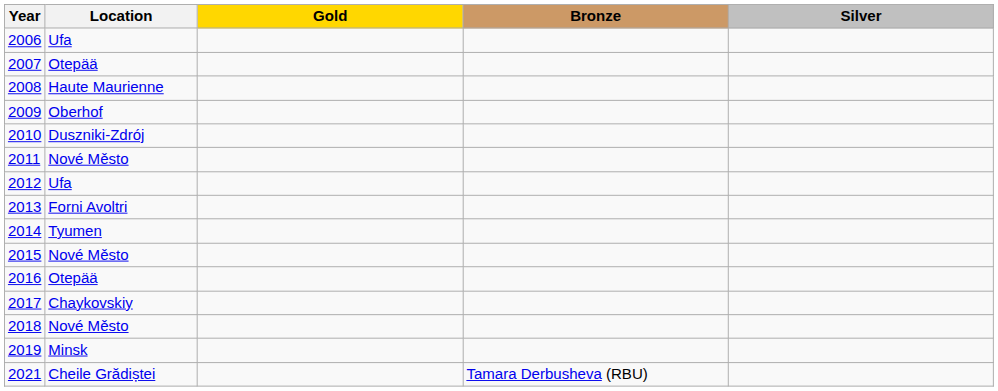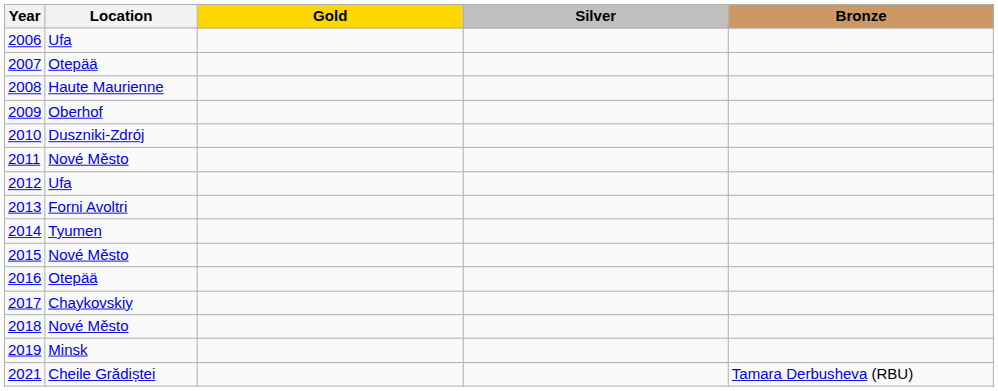 <table class="wikitable">
 <tr>
 <th>Year</th>
 <th width="155">Location</th>
 <th style="background:gold" width="275">Gold</th>
+<th style="background:silver" width="275">Silver</th>
 <th style="background:#cc9966" width="275">Bronze</th>
-<th style="background:silver" width="275">Silver</th>
 </tr>
 <tr>
 <td><a href='#'>2006</a></td>
 <td> <a href='#'>Ufa</a></td>
 <td></td>
 <td></td>
 <td></td>
 </tr>
 <tr>
 <td><a href='#'>2007</a></td>
 <td> <a href='#'>Otepää</a></td>
 <td></td>
 <td></td>
 <td></td>
 </tr>
 <tr>
 <td><a href='#'>2008</a></td>
 <td> <a href='#'>Haute Maurienne</a></td>
 <td></td>
 <td></td>
 <td></td>
 </tr>
 <tr>
 <td><a href='#'>2009</a></td>
 <td> <a href='#'>Oberhof</a></td>
 <td></td>
 <td></td>
 <td></td>
 </tr>
 <tr>
 <td><a href='#'>2010</a></td>
 <td> <a href='#'>Duszniki-Zdrój</a></td>
 <td></td>
 <td></td>
 <td></td>
 </tr>
 <tr>
 <td><a href='#'>2011</a></td>
 <td> <a href='#'>Nové Město</a></td>
 <td></td>
 <td></td>
 <td></td>
 </tr>
 <tr>
 <td><a href='#'>2012</a></td>
 <td> <a href='#'>Ufa</a></td>
 <td></td>
 <td></td>
 <td></td>
 </tr>
 <tr>
 <td><a href='#'>2013</a></td>
 <td> <a href='#'>Forni Avoltri</a></td>
 <td></td>
 <td></td>
 <td></td>
 </tr>
 <tr>
 <td><a href='#'>2014</a></td>
 <td> <a href='#'>Tyumen</a></td>
 <td></td>
 <td></td>
 <td></td>
 </tr>
 <tr>
 <td><a href='#'>2015</a></td>
 <td> <a href='#'>Nové Město</a></td>
 <td></td>
 <td></td>
 <td></td>
 </tr>
 <tr>
 <td><a href='#'>2016</a></td>
 <td> <a href='#'>Otepää</a></td>
 <td></td>
 <td></td>
 <td></td>
 </tr>
 <tr>
 <td><a href='#'>2017</a></td>
 <td> <a href='#'>Chaykovskiy</a></td>
 <td></td>
 <td></td>
 <td></td>
 </tr>
 <tr>
 <td><a href='#'>2018</a></td>
 <td> <a href='#'>Nové Město</a></td>
 <td></td>
 <td></td>
 <td></td>
 </tr>
 <tr>
 <td><a href='#'>2019</a></td>
 <td> <a href='#'>Minsk</a></td>
 <td></td>
 <td></td>
 <td></td>
 </tr>
 <tr>
 <td><a href='#'>2021</a></td>
 <td> <a href='#'>Cheile Grădiștei</a></td>
 <td></td>
+<td></td>
 <td><a href='#'>Tamara Derbusheva</a> (RBU)</td>
-<td></td>
 </tr>
 </table>
